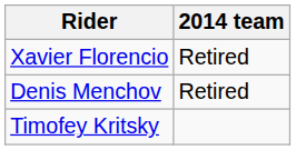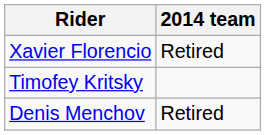 <table class="wikitable">
 <tr>
 <th>Rider</th>
 <th>2014 team</th>
 </tr>
 <tr>
 <td><a href='#'>Xavier Florencio</a></td>
 <td>Retired</td>
 </tr>
 <tr>
+<td><a href='#'>Timofey Kritsky</a></td>
+<td></td>
+</tr>
+<tr>
 <td><a href='#'>Denis Menchov</a></td>
 <td>Retired</td>
 </tr>
-<tr>
-<td><a href='#'>Timofey Kritsky</a></td>
-<td></td>
-</tr>
 </table>
